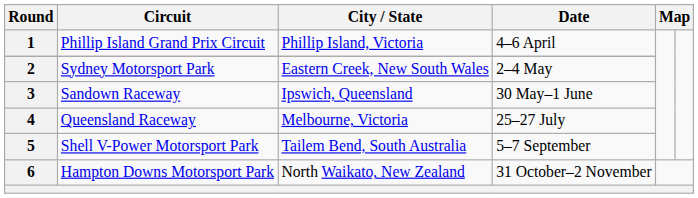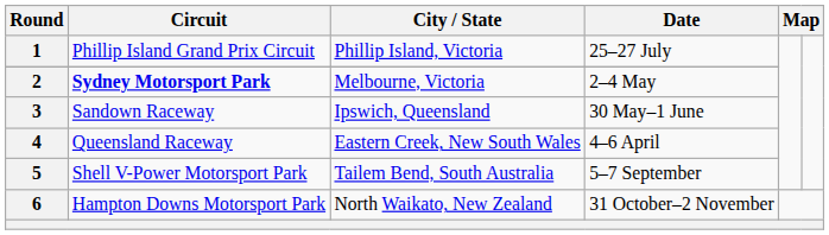 <table class="wikitable" style="font-size:85%;">
 <tr>
 <th>Round</th>
 <th>Circuit</th>
 <th>City / State</th>
 <th>Date</th>
 <th colspan="2">Map</th>
 </tr>
 <tr>
 <th>1</th>
 <td> <a href='#'>Phillip Island Grand Prix Circuit</a></td>
 <td><a href='#'>Phillip Island, Victoria</a></td>
-<td>4–6 April</td>
+<td>25–27 July</td>
 <td rowspan="6"></td>
 <td rowspan="6"></td>
 </tr>
 <tr>
 </tr>
 <tr>
 <th>2</th>
-<td> <a href='#'>Sydney Motorsport Park</a></td>
-<td><a href='#'>Eastern Creek, New South Wales</a></td>
+<td><strong> <a href='#'>Sydney Motorsport Park</a></strong></td>
+<td><a href='#'>Melbourne, Victoria</a></td>
 <td>2–4 May</td>
 </tr>
 <tr>
 <th>3</th>
 <td> <a href='#'>Sandown Raceway</a></td>
 <td><a href='#'>Ipswich, Queensland</a></td>
 <td>30 May–1 June</td>
 </tr>
 <tr>
 <th>4</th>
 <td> <a href='#'>Queensland Raceway</a></td>
-<td><a href='#'>Melbourne, Victoria</a></td>
-<td>25–27 July</td>
+<td><a href='#'>Eastern Creek, New South Wales</a></td>
+<td>4–6 April</td>
 </tr>
 <tr>
 <th>5</th>
 <td> <a href='#'>Shell V-Power Motorsport Park</a></td>
 <td><a href='#'>Tailem Bend, South Australia</a></td>
 <td>5–7 September</td>
 </tr>
 <tr>
 <th>6</th>
 <td> <a href='#'>Hampton Downs Motorsport Park</a></td>
 <td>North <a href='#'> Waikato, New Zealand</a></td>
 <td>31 October–2 November</td>
 </tr>
 <tr>
 <th colspan="6"></th>
 </tr>
 </table>
